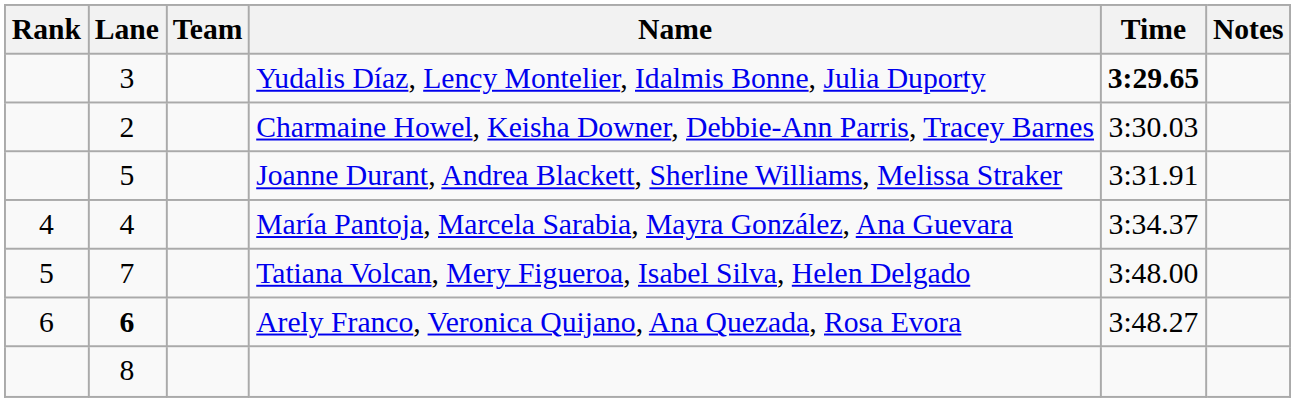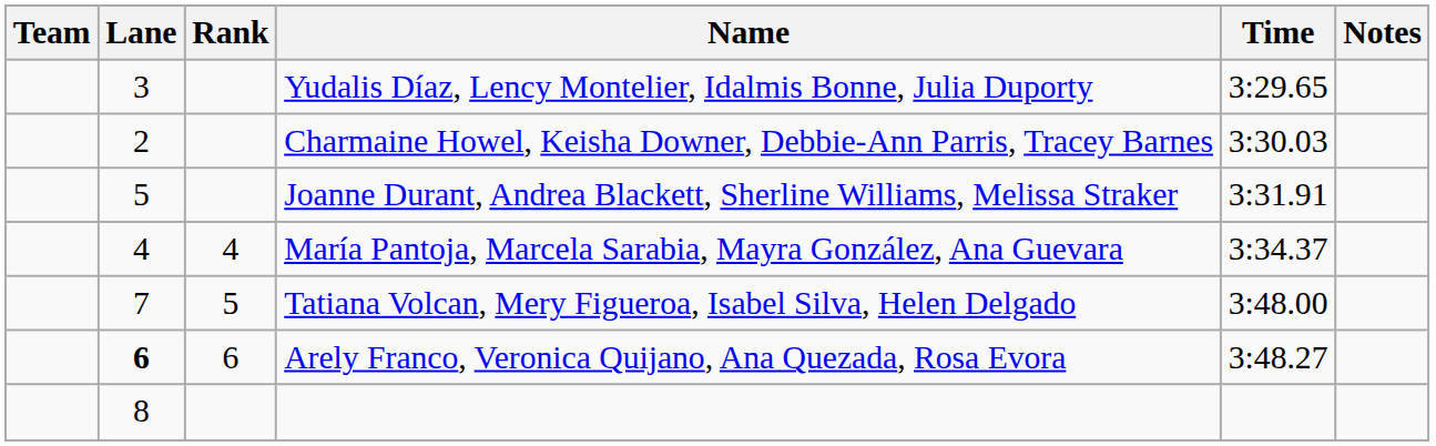 <table class="wikitable sortable" style="text-align:center;font-size:95%">
 <tr>
+<th>Team</th>
+<th>Lane</th>
 <th>Rank</th>
-<th>Lane</th>
-<th>Team</th>
 <th>Name</th>
 <th>Time</th>
 <th>Notes</th>
 </tr>
 <tr>
+<td align=left></td>
+<td>3</td>
 <td></td>
-<td>3</td>
-<td align=left></td>
 <td align=left><a href='#'>Yudalis Díaz</a>, <a href='#'>Lency Montelier</a>, <a href='#'>Idalmis Bonne</a>, <a href='#'>Julia Duporty</a></td>
-<td><strong>3:29.65</strong></td>
+<td>3:29.65</td>
 <td></td>
 </tr>
 <tr>
+<td align=left></td>
+<td>2</td>
 <td></td>
-<td>2</td>
-<td align=left></td>
 <td align=left><a href='#'>Charmaine Howel</a>, <a href='#'>Keisha Downer</a>, <a href='#'>Debbie-Ann Parris</a>, <a href='#'>Tracey Barnes</a></td>
 <td>3:30.03</td>
 <td></td>
 </tr>
 <tr>
+<td align=left></td>
+<td>5</td>
 <td></td>
-<td>5</td>
-<td align=left></td>
 <td align=left><a href='#'>Joanne Durant</a>, <a href='#'>Andrea Blackett</a>, <a href='#'>Sherline Williams</a>, <a href='#'>Melissa Straker</a></td>
 <td>3:31.91</td>
 <td></td>
 </tr>
 <tr>
+<td align=left></td>
 <td>4</td>
 <td>4</td>
-<td align=left></td>
 <td align=left><a href='#'>María Pantoja</a>, <a href='#'>Marcela Sarabia</a>, <a href='#'>Mayra González</a>, <a href='#'>Ana Guevara</a></td>
 <td>3:34.37</td>
 <td></td>
 </tr>
 <tr>
+<td align=left></td>
+<td>7</td>
 <td>5</td>
-<td>7</td>
-<td align=left></td>
 <td align=left><a href='#'>Tatiana Volcan</a>, <a href='#'>Mery Figueroa</a>, <a href='#'>Isabel Silva</a>, <a href='#'>Helen Delgado</a></td>
 <td>3:48.00</td>
 <td></td>
 </tr>
 <tr>
+<td align=left></td>
+<td><strong>6</strong></td>
 <td>6</td>
-<td><strong>6</strong></td>
-<td align=left></td>
 <td align=left><a href='#'>Arely Franco</a>, <a href='#'>Veronica Quijano</a>, <a href='#'>Ana Quezada</a>, <a href='#'>Rosa Evora</a></td>
 <td>3:48.27</td>
 <td></td>
 </tr>
 <tr>
+<td align=left></td>
+<td>8</td>
 <td></td>
-<td>8</td>
-<td align=left></td>
 <td align=left></td>
 <td></td>
 <td></td>
 </tr>
 </table>
